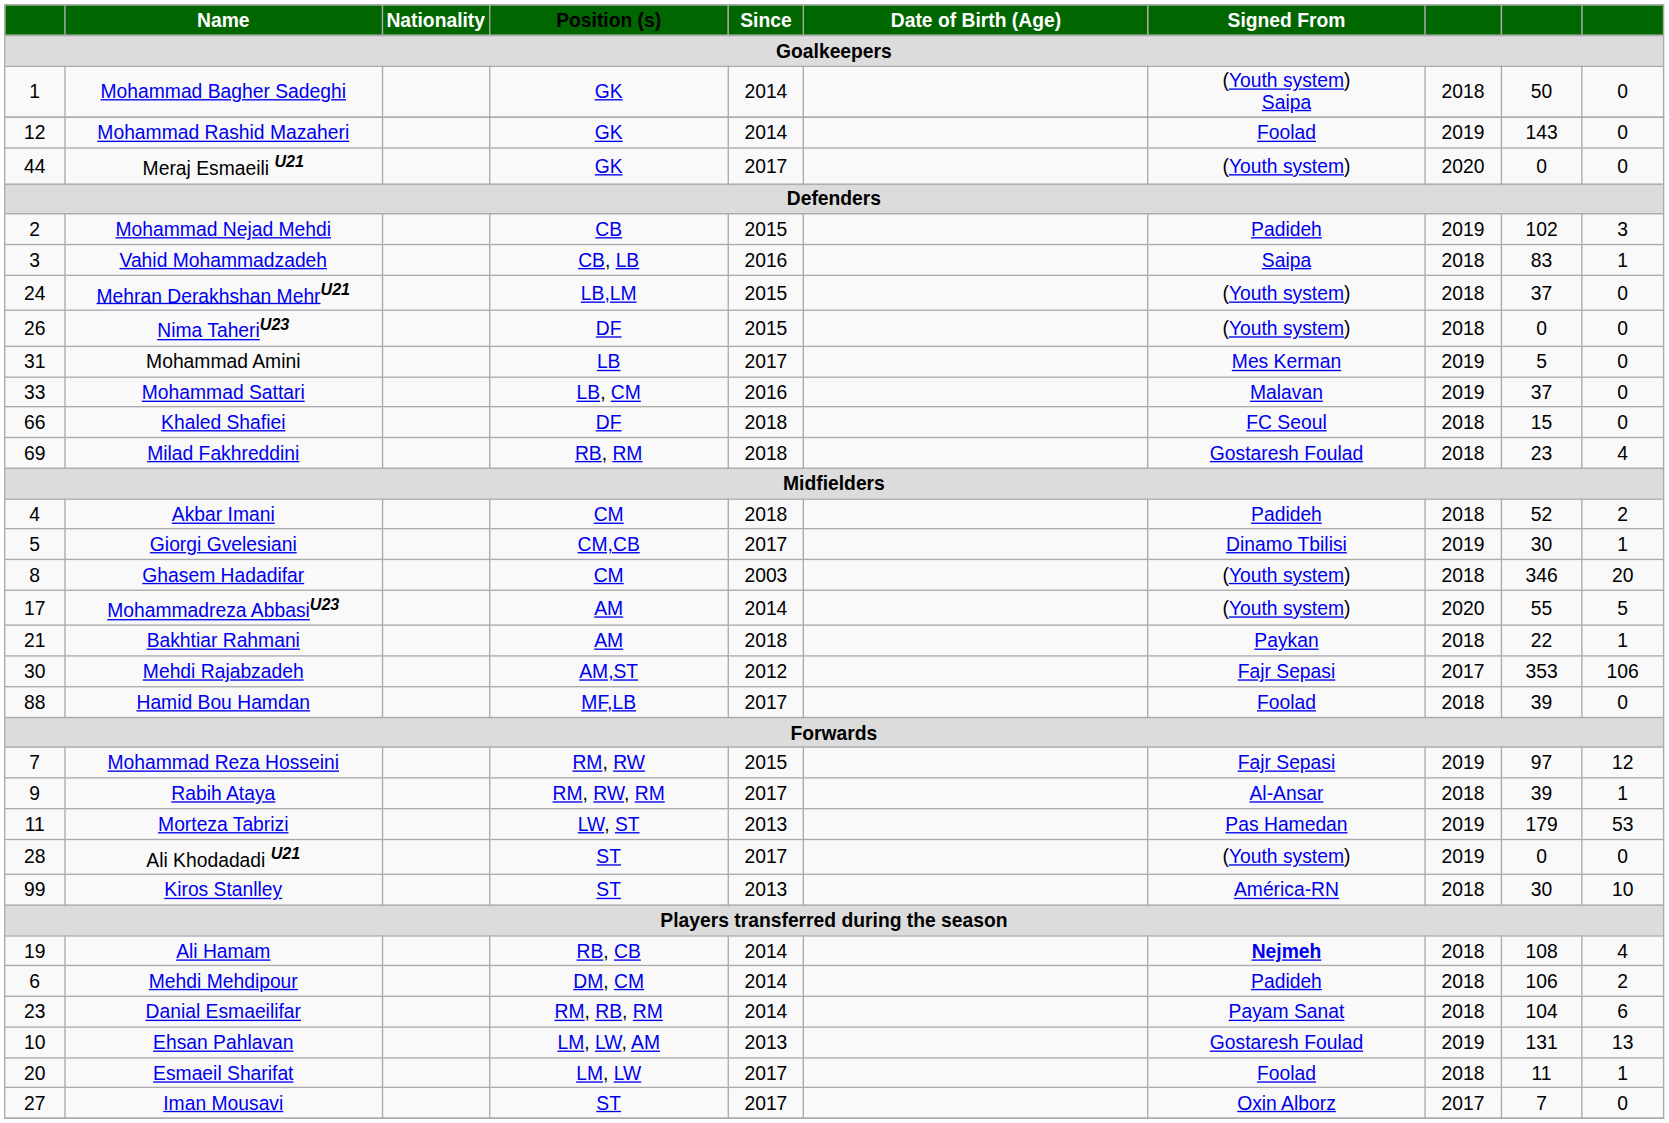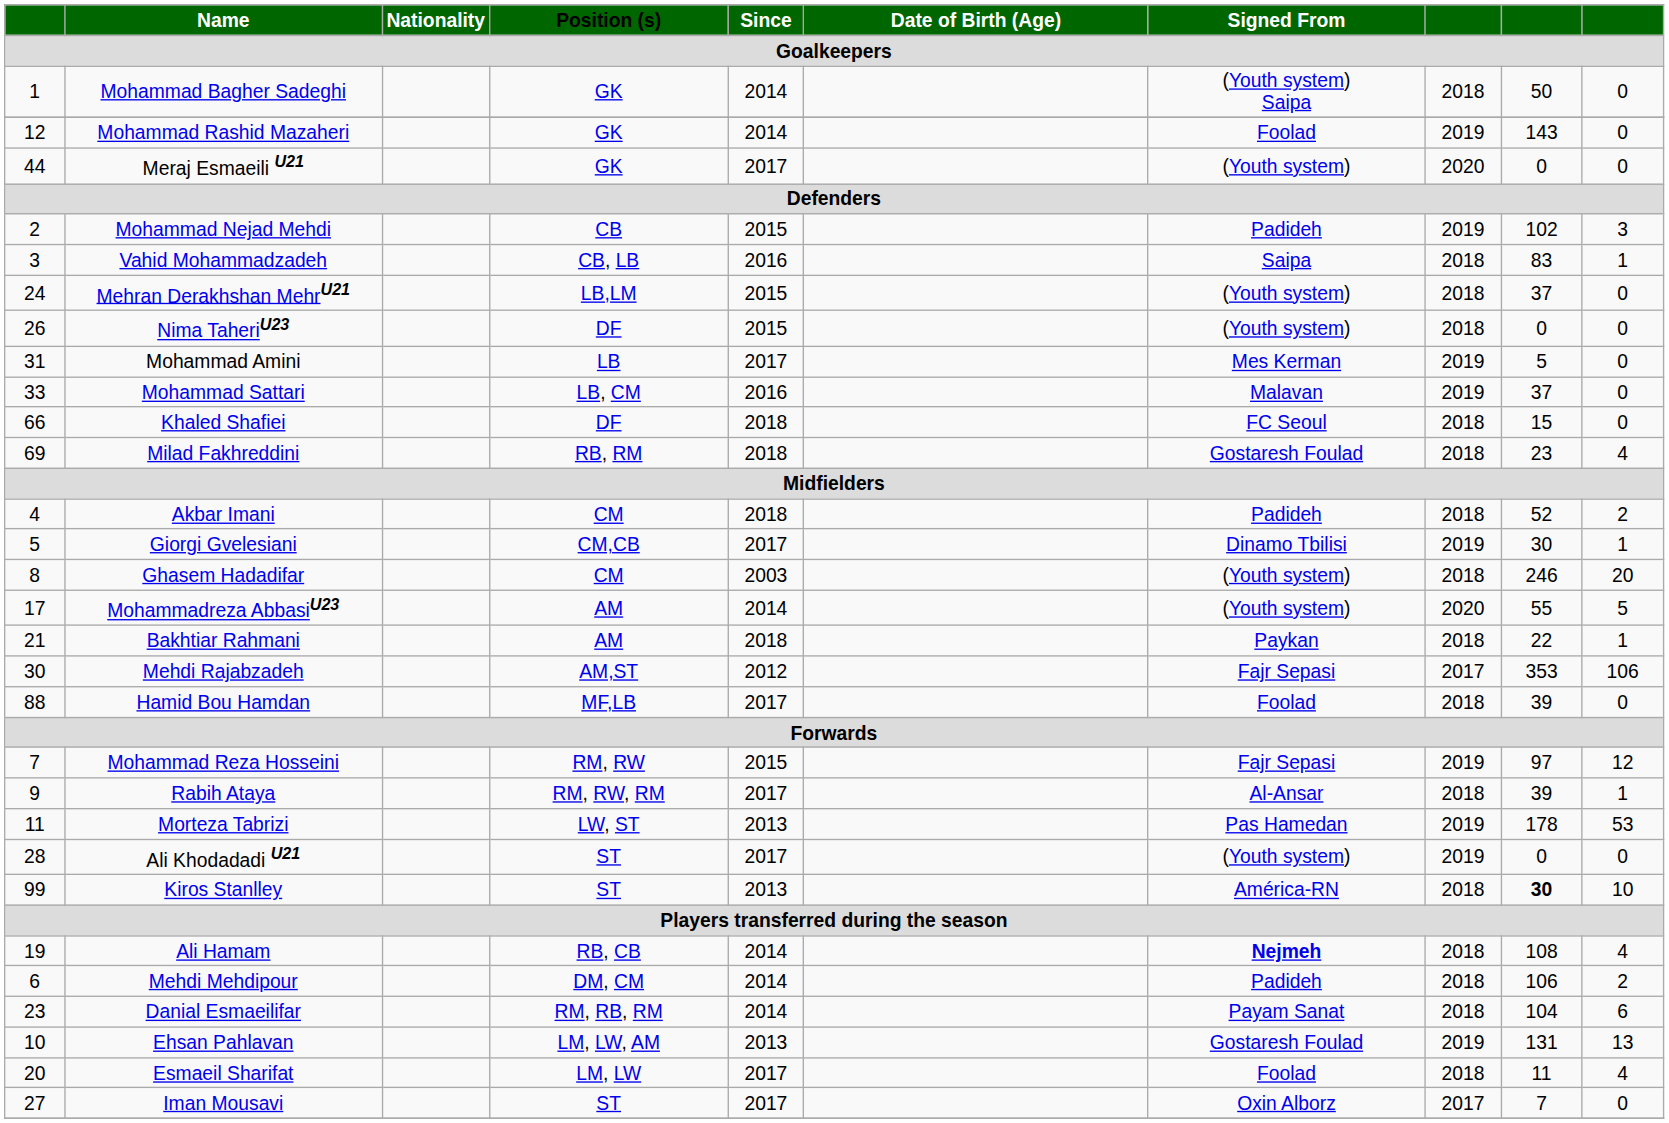 <table class="wikitable" style="text-align: center; font-size:90%" width=98%>
 <tr>
 <th style="background: #006600; color:white" align=right></th>
 <th style="background: #006600;width:230px; color:white" align=right>Name</th>
 <th style="background: #006600;width:50px; color:white" align=right>Nationality</th>
 <th style="background: #006600;width:190px color:white" align=right>Position (s)</th>
 <th style="background: #006600;width:50px; color:white" align=right>Since</th>
 <th style="background: #006600;width:250px; color:white" align=right>Date of Birth (Age)</th>
 <th style="background: #006600;width:200px; color:white" align=right>Signed From</th>
 <th style="background: #006600;width:50px; color:white" align=right></th>
 <th style="background: #006600; color:white" align=right></th>
 <th style="background: #006600; color:white" align=right></th>
 </tr>
 <tr>
 <th colspan=10 style="background: #DCDCDC" align=right>Goalkeepers</th>
 </tr>
 <tr>
 <td>1</td>
 <td><a href='#'>Mohammad Bagher Sadeghi</a></td>
 <td></td>
 <td><a href='#'>GK</a></td>
 <td>2014</td>
 <td></td>
 <td>(<a href='#'>Youth system</a>)<br> <a href='#'>Saipa</a></td>
 <td>2018</td>
 <td>50</td>
 <td>0</td>
 </tr>
 <tr style="background:#ff9f00;">
 </tr>
 <tr>
 <td>12</td>
 <td><a href='#'>Mohammad Rashid Mazaheri</a></td>
 <td></td>
 <td><a href='#'>GK</a></td>
 <td>2014</td>
 <td></td>
 <td> <a href='#'>Foolad</a></td>
 <td>2019</td>
 <td>143</td>
 <td>0</td>
 </tr>
 <tr>
 <td>44</td>
 <td>Meraj Esmaeili <sup><strong><em>U21</em></strong></sup></td>
 <td></td>
 <td><a href='#'>GK</a></td>
 <td>2017</td>
 <td></td>
 <td>(<a href='#'>Youth system</a>)</td>
 <td>2020</td>
 <td>0</td>
 <td>0</td>
 </tr>
 <tr>
 <th colspan=10 style="background: #DCDCDC" align=right>Defenders</th>
 </tr>
 <tr>
 <td>2</td>
 <td><a href='#'>Mohammad Nejad Mehdi</a></td>
 <td></td>
 <td><a href='#'>CB</a></td>
 <td>2015</td>
 <td></td>
 <td> <a href='#'>Padideh</a></td>
 <td>2019</td>
 <td>102</td>
 <td>3</td>
 </tr>
 <tr>
 <td>3</td>
 <td><a href='#'>Vahid Mohammadzadeh</a></td>
 <td></td>
 <td><a href='#'>CB</a>, <a href='#'>LB</a></td>
 <td>2016</td>
 <td></td>
 <td> <a href='#'>Saipa</a></td>
 <td>2018</td>
 <td>83</td>
 <td>1</td>
 </tr>
 <tr>
 <td>24</td>
 <td><a href='#'>Mehran Derakhshan Mehr</a><sup><strong><em>U21</em></strong></sup></td>
 <td></td>
 <td><a href='#'>LB,LM</a></td>
 <td>2015</td>
 <td></td>
 <td>(<a href='#'>Youth system</a>)</td>
 <td>2018</td>
 <td>37</td>
 <td>0</td>
 </tr>
 <tr>
 <td>26</td>
 <td><a href='#'>Nima Taheri</a><sup><strong><em>U23</em></strong></sup></td>
 <td></td>
 <td><a href='#'>DF</a></td>
 <td>2015</td>
 <td></td>
 <td>(<a href='#'>Youth system</a>)</td>
 <td>2018</td>
 <td>0</td>
 <td>0</td>
 </tr>
 <tr>
 <td>31</td>
 <td>Mohammad Amini</td>
 <td></td>
 <td><a href='#'>LB</a></td>
 <td>2017</td>
 <td></td>
 <td> <a href='#'>Mes Kerman</a></td>
 <td>2019</td>
 <td>5</td>
 <td>0</td>
 </tr>
 <tr>
 <td>33</td>
 <td><a href='#'>Mohammad Sattari</a></td>
 <td></td>
 <td><a href='#'>LB</a>, <a href='#'>CM</a></td>
 <td>2016</td>
 <td></td>
 <td> <a href='#'>Malavan</a></td>
 <td>2019</td>
 <td>37</td>
 <td>0</td>
 </tr>
 <tr>
 <td>66</td>
 <td><a href='#'>Khaled Shafiei</a></td>
 <td></td>
 <td><a href='#'>DF</a></td>
 <td>2018</td>
 <td></td>
 <td> <a href='#'>FC Seoul</a></td>
 <td>2018</td>
 <td>15</td>
 <td>0</td>
 </tr>
 <tr>
 <td>69</td>
 <td><a href='#'>Milad Fakhreddini</a></td>
 <td></td>
 <td><a href='#'>RB</a>, <a href='#'>RM</a></td>
 <td>2018</td>
 <td></td>
 <td> <a href='#'>Gostaresh Foulad</a></td>
 <td>2018</td>
 <td>23</td>
 <td>4</td>
 </tr>
 <tr>
 <th colspan=10 style="background: #DCDCDC" align=right>Midfielders</th>
 </tr>
 <tr>
 <td>4</td>
 <td><a href='#'>Akbar Imani</a></td>
 <td></td>
 <td><a href='#'>CM</a></td>
 <td>2018</td>
 <td></td>
 <td> <a href='#'>Padideh</a></td>
 <td>2018</td>
 <td>52</td>
 <td>2</td>
 </tr>
 <tr>
 <td>5</td>
 <td><a href='#'>Giorgi Gvelesiani</a></td>
 <td></td>
 <td><a href='#'>CM,CB</a></td>
 <td>2017</td>
 <td></td>
 <td><a href='#'>Dinamo Tbilisi</a></td>
 <td>2019</td>
 <td>30</td>
 <td>1</td>
 </tr>
 <tr>
 <td>8</td>
 <td><a href='#'>Ghasem Hadadifar</a></td>
 <td></td>
 <td><a href='#'>CM</a></td>
 <td>2003</td>
 <td></td>
 <td>(<a href='#'>Youth system</a>)</td>
 <td>2018</td>
-<td>346</td>
+<td>246</td>
 <td>20</td>
 </tr>
 <tr>
 <td>17</td>
 <td><a href='#'>Mohammadreza Abbasi</a><sup><strong><em>U23</em></strong></sup></td>
 <td></td>
 <td><a href='#'>AM</a></td>
 <td>2014</td>
 <td></td>
 <td>(<a href='#'>Youth system</a>)</td>
 <td>2020</td>
 <td>55</td>
 <td>5</td>
 </tr>
 <tr>
 <td>21</td>
 <td><a href='#'>Bakhtiar Rahmani</a></td>
 <td></td>
 <td><a href='#'>AM</a></td>
 <td>2018</td>
 <td></td>
 <td> <a href='#'>Paykan</a></td>
 <td>2018</td>
 <td>22</td>
 <td>1</td>
 </tr>
 <tr>
 <td>30</td>
 <td><a href='#'>Mehdi Rajabzadeh</a></td>
 <td></td>
 <td><a href='#'>AM,ST</a></td>
 <td>2012</td>
 <td></td>
 <td> <a href='#'>Fajr Sepasi</a></td>
 <td>2017</td>
 <td>353</td>
 <td>106</td>
 </tr>
 <tr>
 <td>88</td>
 <td><a href='#'>Hamid Bou Hamdan</a></td>
 <td></td>
 <td><a href='#'>MF,LB</a></td>
 <td>2017</td>
 <td></td>
 <td> <a href='#'>Foolad</a></td>
 <td>2018</td>
 <td>39</td>
 <td>0</td>
 </tr>
 <tr>
 <th colspan=11 style="background: #DCDCDC" align=right>Forwards</th>
 </tr>
 <tr>
 <td>7</td>
 <td><a href='#'>Mohammad Reza Hosseini</a></td>
 <td></td>
 <td><a href='#'>RM</a>, <a href='#'>RW</a></td>
 <td>2015</td>
 <td></td>
 <td> <a href='#'>Fajr Sepasi</a></td>
 <td>2019</td>
 <td>97</td>
 <td>12</td>
 </tr>
 <tr>
 <td>9</td>
 <td><a href='#'>Rabih Ataya</a></td>
 <td></td>
 <td><a href='#'>RM</a>, <a href='#'>RW</a>, <a href='#'>RM</a></td>
 <td>2017</td>
 <td></td>
 <td> <a href='#'>Al-Ansar</a></td>
 <td>2018</td>
 <td>39</td>
 <td>1</td>
 </tr>
 <tr>
 <td>11</td>
 <td><a href='#'>Morteza Tabrizi</a></td>
 <td></td>
 <td><a href='#'>LW</a>, <a href='#'>ST</a></td>
 <td>2013</td>
 <td></td>
 <td> <a href='#'>Pas Hamedan</a></td>
 <td>2019</td>
-<td>179</td>
+<td>178</td>
 <td>53</td>
 </tr>
 <tr>
 <td>28</td>
 <td>Ali Khodadadi <sup><strong><em>U21</em></strong></sup></td>
 <td></td>
 <td><a href='#'>ST</a></td>
 <td>2017</td>
 <td></td>
 <td>(<a href='#'>Youth system</a>)</td>
 <td>2019</td>
 <td>0</td>
 <td>0</td>
 </tr>
 <tr>
 <td>99</td>
 <td><a href='#'>Kiros Stanlley</a></td>
 <td></td>
 <td><a href='#'>ST</a></td>
 <td>2013</td>
 <td></td>
 <td> <a href='#'>América-RN</a></td>
 <td>2018</td>
-<td>30</td>
+<td><strong>30</strong></td>
 <td>10</td>
 </tr>
 <tr>
 <th colspan=11 style="background: #DCDCDC" align=right>Players transferred during the season</th>
 </tr>
 <tr>
 <td>19</td>
 <td><a href='#'>Ali Hamam</a></td>
 <td></td>
 <td><a href='#'>RB</a>, <a href='#'>CB</a></td>
 <td>2014</td>
 <td></td>
 <td><strong> <a href='#'>Nejmeh</a></strong></td>
 <td>2018</td>
 <td>108</td>
 <td>4</td>
 </tr>
 <tr>
 <td>6</td>
 <td><a href='#'>Mehdi Mehdipour</a></td>
 <td></td>
 <td><a href='#'>DM</a>, <a href='#'>CM</a></td>
 <td>2014</td>
 <td></td>
 <td> <a href='#'>Padideh</a></td>
 <td>2018</td>
 <td>106</td>
 <td>2</td>
 </tr>
 <tr>
 <td>23</td>
 <td><a href='#'>Danial Esmaeilifar</a></td>
 <td></td>
 <td><a href='#'>RM</a>, <a href='#'>RB</a>, <a href='#'>RM</a></td>
 <td>2014</td>
 <td></td>
 <td> <a href='#'>Payam Sanat</a></td>
 <td>2018</td>
 <td>104</td>
 <td>6</td>
 </tr>
 <tr>
 <td>10</td>
 <td><a href='#'>Ehsan Pahlavan</a></td>
 <td></td>
 <td><a href='#'>LM</a>, <a href='#'>LW</a>, <a href='#'>AM</a></td>
 <td>2013</td>
 <td></td>
 <td> <a href='#'>Gostaresh Foulad</a></td>
 <td>2019</td>
 <td>131</td>
 <td>13</td>
 </tr>
 <tr>
 <td>20</td>
 <td><a href='#'>Esmaeil Sharifat</a></td>
 <td></td>
 <td><a href='#'>LM</a>, <a href='#'>LW</a></td>
 <td>2017</td>
 <td></td>
 <td> <a href='#'>Foolad</a></td>
 <td>2018</td>
 <td>11</td>
-<td>1</td>
+<td>4</td>
 </tr>
 <tr>
 <td>27</td>
 <td><a href='#'>Iman Mousavi</a></td>
 <td></td>
 <td><a href='#'>ST</a></td>
 <td>2017</td>
 <td></td>
 <td> <a href='#'>Oxin Alborz</a></td>
 <td>2017</td>
 <td>7</td>
 <td>0</td>
 </tr>
 <tr>
 </tr>
 </table>
